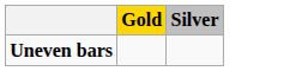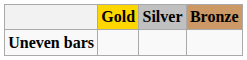 <table class="wikitable">
 <tr>
 <th></th>
 <td align=center bgcolor=gold><strong>Gold</strong></td>
 <td align=center bgcolor=silver><strong>Silver</strong></td>
+<td align=center bgcolor=cc9966><strong>Bronze</strong></td>
 </tr>
 <tr>
 <td><strong>Uneven bars</strong></td>
 <td></td>
 <td></td>
+<td></td>
 </tr>
 </table>
